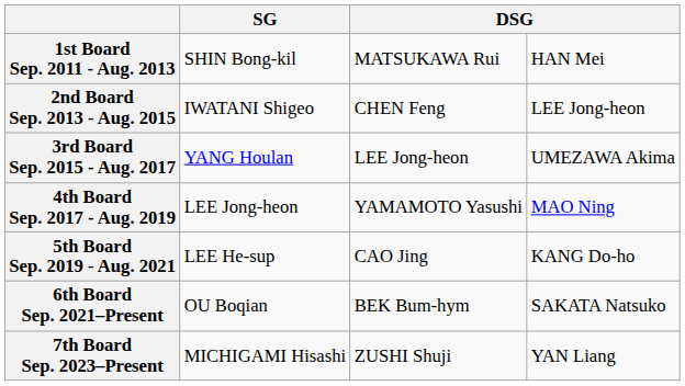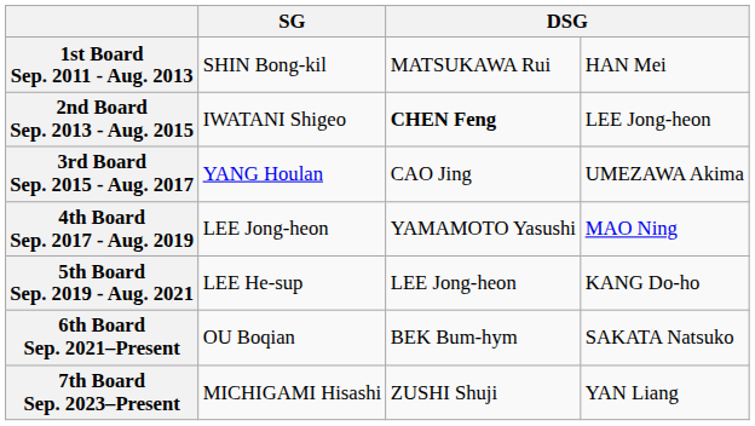 <table class="wikitable">
 <tr>
 <th></th>
 <th>SG</th>
 <th colspan="2">DSG</th>
 </tr>
 <tr>
 <th>1st Board<br>Sep. 2011 - Aug. 2013</th>
 <td>SHIN Bong-kil</td>
 <td>MATSUKAWA Rui </td>
 <td>HAN Mei</td>
 </tr>
 <tr>
 <th>2nd Board<br>Sep. 2013 - Aug. 2015</th>
 <td>IWATANI Shigeo </td>
-<td>CHEN Feng</td>
+<td><strong>CHEN Feng</strong></td>
 <td>LEE Jong-heon</td>
 </tr>
 <tr>
 <th>3rd Board<br>Sep. 2015 - Aug. 2017</th>
 <td><a href='#'>YANG Houlan</a></td>
-<td>LEE Jong-heon</td>
+<td>CAO Jing</td>
 <td>UMEZAWA Akima </td>
 </tr>
 <tr>
 <th>4th Board<br>Sep. 2017 - Aug. 2019</th>
 <td>LEE Jong-heon</td>
 <td>YAMAMOTO Yasushi </td>
 <td><a href='#'>MAO Ning</a></td>
 </tr>
 <tr>
 <th>5th Board<br>Sep. 2019 - Aug. 2021</th>
 <td>LEE He-sup</td>
-<td>CAO Jing</td>
+<td>LEE Jong-heon</td>
 <td>KANG Do-ho</td>
 </tr>
 <tr>
 <th>6th Board<br>Sep. 2021–Present</th>
 <td>OU Boqian</td>
 <td>BEK Bum-hym</td>
 <td>SAKATA Natsuko</td>
 </tr>
 <tr>
 <th>7th Board<br>Sep. 2023–Present</th>
 <td>MICHIGAMI Hisashi </td>
 <td>ZUSHI Shuji</td>
 <td>YAN Liang</td>
 </tr>
 </table>
